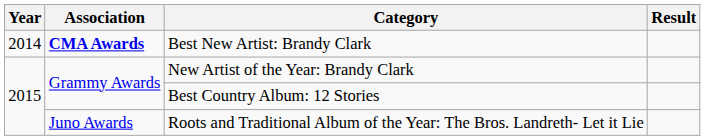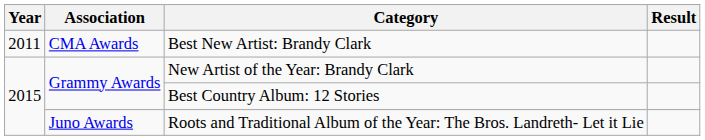 <table class="wikitable">
 <tr>
 <th>Year</th>
 <th>Association</th>
 <th>Category</th>
 <th>Result</th>
 </tr>
 <tr>
-<td>2014</td>
-<td><strong><a href='#'>CMA Awards</a></strong></td>
+<td>2011</td>
+<td><a href='#'>CMA Awards</a></td>
 <td>Best New Artist: Brandy Clark</td>
 <td></td>
 </tr>
 <tr>
 <td rowspan="3">2015</td>
 <td rowspan="2"><a href='#'>Grammy Awards</a></td>
 <td>New Artist of the Year: Brandy Clark</td>
 <td></td>
 </tr>
 <tr>
 <td>Best Country Album: 12 Stories</td>
 <td></td>
 </tr>
 <tr>
 <td><a href='#'>Juno Awards</a></td>
 <td>Roots and Traditional Album of the Year: The Bros. Landreth- Let it Lie</td>
 <td></td>
 </tr>
 </table>
